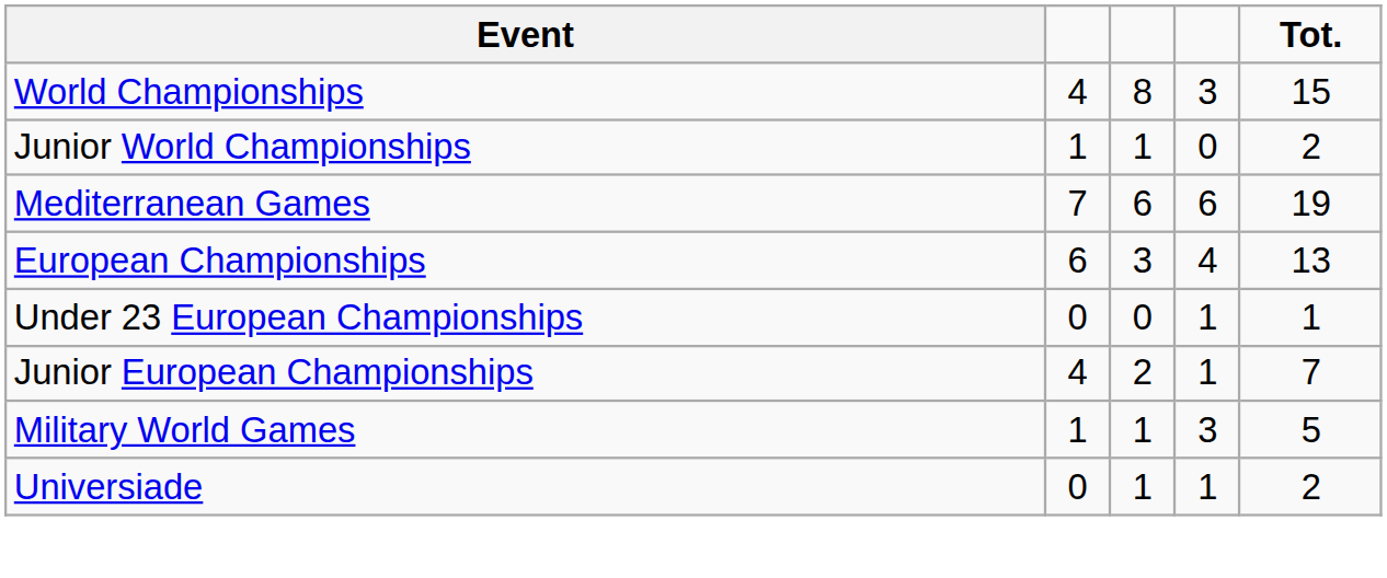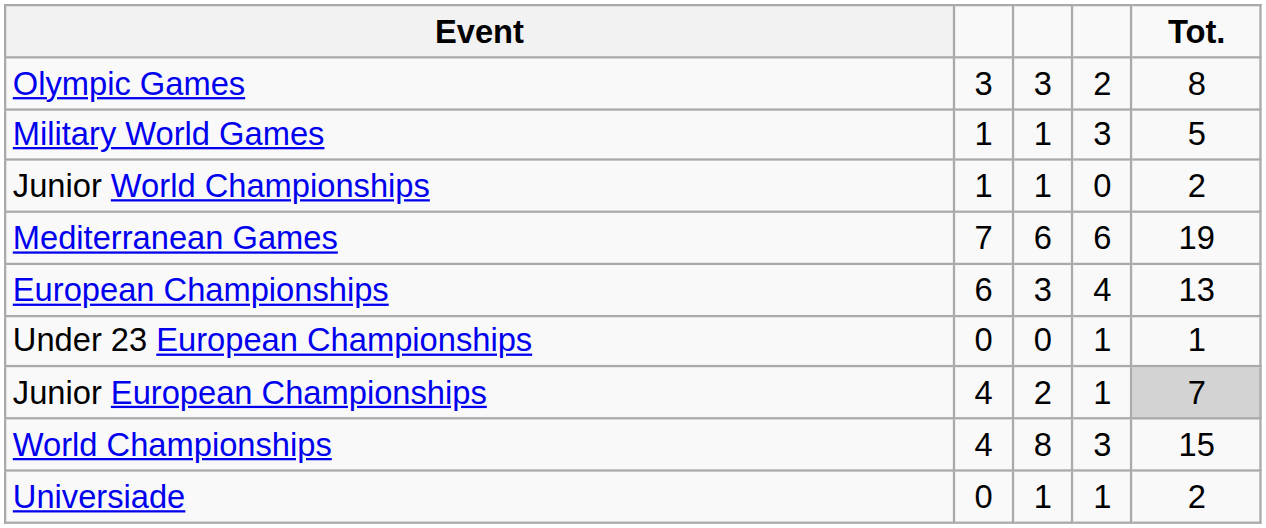 <table class="wikitable" width=35% style="font-size:90%; text-align:center;">
 <tr>
 <th>Event</th>
 <td></td>
 <td></td>
 <td></td>
 <td><strong>Tot.</strong></td>
 </tr>
 <tr>
-<td align=left><a href='#'>World Championships</a></td>
-<td>4</td>
+<td align=left><a href='#'>Olympic Games</a></td>
+<td>3</td>
+<td>3</td>
+<td>2</td>
 <td>8</td>
+</tr>
+<tr>
+<td align=left><a href='#'>Military World Games</a></td>
+<td>1</td>
+<td>1</td>
 <td>3</td>
-<td>15</td>
+<td>5</td>
 </tr>
 <tr>
 <td align=left>Junior <a href='#'>World Championships</a></td>
 <td>1</td>
 <td>1</td>
 <td>0</td>
 <td>2</td>
 </tr>
 <tr>
 <td align=left><a href='#'>Mediterranean Games</a></td>
 <td>7</td>
 <td>6</td>
 <td>6</td>
 <td>19</td>
 </tr>
 <tr>
 <td align=left><a href='#'>European Championships</a></td>
 <td>6</td>
 <td>3</td>
 <td>4</td>
 <td>13</td>
 </tr>
 <tr>
 <td align=left>Under 23 <a href='#'>European Championships</a></td>
 <td>0</td>
 <td>0</td>
 <td>1</td>
 <td>1</td>
 </tr>
 <tr>
 <td align=left>Junior <a href='#'>European Championships</a></td>
 <td>4</td>
 <td>2</td>
 <td>1</td>
-<td>7</td>
+<td style="background: lightgrey;">7</td>
 </tr>
 <tr>
-<td align=left><a href='#'>Military World Games</a></td>
-<td>1</td>
-<td>1</td>
+<td align=left><a href='#'>World Championships</a></td>
+<td>4</td>
+<td>8</td>
 <td>3</td>
-<td>5</td>
+<td>15</td>
 </tr>
 <tr>
 <td align=left><a href='#'>Universiade</a></td>
 <td>0</td>
 <td>1</td>
 <td>1</td>
 <td>2</td>
 </tr>
 </table>
